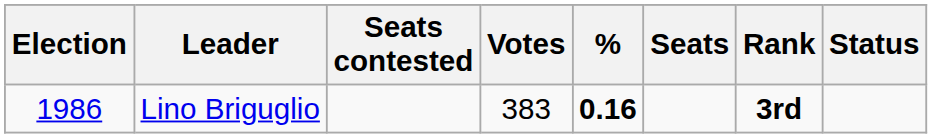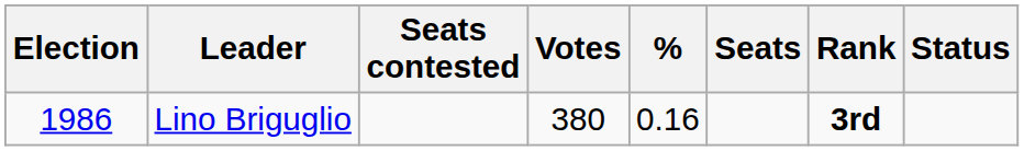 <table class=wikitable style=text-align:center>
 <tr>
 <th>Election</th>
 <th>Leader</th>
 <th>Seats<br>contested</th>
 <th>Votes</th>
 <th>%</th>
 <th>Seats</th>
 <th>Rank</th>
 <th>Status</th>
 </tr>
 <tr>
 <td><a href='#'>1986</a></td>
 <td><a href='#'>Lino Briguglio</a></td>
 <td></td>
-<td>383</td>
-<td><strong>0.16</strong></td>
+<td>380</td>
+<td>0.16</td>
 <td></td>
 <td><strong>3rd</strong></td>
 <td></td>
 </tr>
 </table>
